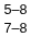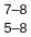 <table style="text-align:center">
 <tr>
 <th width=200></th>
 <th width=100></th>
 <th width=200></th>
 </tr>
 <tr>
 <td align=right></td>
-<td>5–8</td>
+<td>7–8</td>
 <td align=left><strong></strong></td>
 </tr>
 <tr>
 <td align=right></td>
-<td>7–8</td>
+<td>5–8</td>
 <td align=left><strong></strong></td>
 </tr>
 </table>
